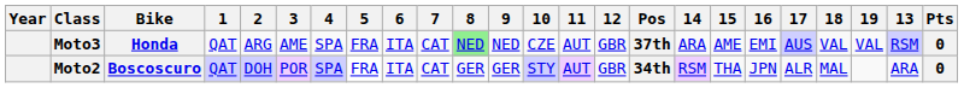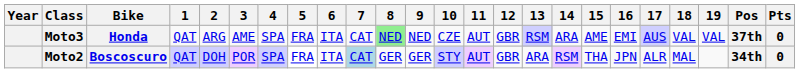 <table class="wikitable" style="text-align:center;">
 <tr>
 <th>Year</th>
 <th>Class</th>
 <th>Bike</th>
 <th>1</th>
 <th>2</th>
 <th>3</th>
 <th>4</th>
 <th>5</th>
 <th>6</th>
 <th>7</th>
 <th>8</th>
 <th>9</th>
 <th>10</th>
 <th>11</th>
 <th>12</th>
-<th>Pos</th>
+<th>13</th>
 <th>14</th>
 <th>15</th>
 <th>16</th>
 <th>17</th>
 <th>18</th>
 <th>19</th>
-<th>13</th>
+<th>Pos</th>
 <th>Pts</th>
 </tr>
 <tr>
 <th></th>
 <th>Moto3</th>
 <th><a href='#'>Honda</a></th>
 <td><a href='#'>QAT</a></td>
 <td><a href='#'>ARG</a></td>
 <td><a href='#'>AME</a></td>
 <td><a href='#'>SPA</a></td>
 <td><a href='#'>FRA</a></td>
 <td><a href='#'>ITA</a></td>
 <td><a href='#'>CAT</a></td>
 <td style="background: lightgreen;"><a href='#'>NED</a></td>
 <td><a href='#'>NED</a></td>
 <td><a href='#'>CZE</a></td>
 <td><a href='#'>AUT</a></td>
 <td><a href='#'>GBR</a></td>
-<th>37th</th>
+<td style="background:#CFCFFF;"><a href='#'>RSM</a><br></td>
 <td><a href='#'>ARA</a></td>
 <td><a href='#'>AME</a></td>
 <td><a href='#'>EMI</a></td>
 <td style="background:#CFCFFF;"><a href='#'>AUS</a><br></td>
 <td><a href='#'>VAL</a></td>
 <td><a href='#'>VAL</a></td>
-<td style="background:#CFCFFF;"><a href='#'>RSM</a><br></td>
+<th>37th</th>
 <th>0</th>
 </tr>
 <tr>
 <th></th>
 <th>Moto2</th>
 <th><a href='#'>Boscoscuro</a></th>
 <td style="background:#CFCFFF;"><a href='#'>QAT</a><br></td>
 <td style="background:#CFCFFF;"><a href='#'>DOH</a><br></td>
 <td style="background:#EFCFFF;"><a href='#'>POR</a><br></td>
 <td style="background:#CFCFFF;"><a href='#'>SPA</a><br></td>
 <td style="background:#FFFFFF;"><a href='#'>FRA</a><br></td>
 <td><a href='#'>ITA</a></td>
-<td><a href='#'>CAT</a></td>
+<td style="background: lightblue;"><a href='#'>CAT</a></td>
 <td><a href='#'>GER</a></td>
 <td><a href='#'>GER</a></td>
 <td style="background:#CFCFFF;"><a href='#'>STY</a><br></td>
 <td style="background:#EFCFFF;"><a href='#'>AUT</a><br></td>
 <td><a href='#'>GBR</a></td>
-<th>34th</th>
+<td><a href='#'>ARA</a></td>
 <td style="background:#EFCFFF;"><a href='#'>RSM</a><br></td>
 <td><a href='#'>THA</a></td>
 <td><a href='#'>JPN</a></td>
 <td><a href='#'>ALR</a></td>
 <td><a href='#'>MAL</a></td>
 <td></td>
-<td><a href='#'>ARA</a></td>
+<th>34th</th>
 <th>0</th>
 </tr>
 </table>
